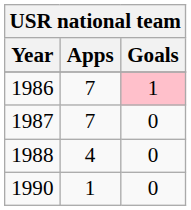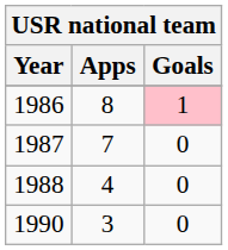 <table class="wikitable" style="text-align:center">
 <tr>
 <th colspan=3>USR national team</th>
 </tr>
 <tr>
 <th>Year</th>
 <th>Apps</th>
 <th>Goals</th>
 </tr>
 <tr>
 </tr>
 <tr>
 <td>1986</td>
-<td>7</td>
+<td>8</td>
 <td style="background: pink;">1</td>
 </tr>
 <tr>
 <td>1987</td>
 <td>7</td>
 <td>0</td>
 </tr>
 <tr>
 <td>1988</td>
 <td>4</td>
 <td>0</td>
 </tr>
 <tr>
 <td>1990</td>
-<td>1</td>
+<td>3</td>
 <td>0</td>
 </tr>
 </table>
